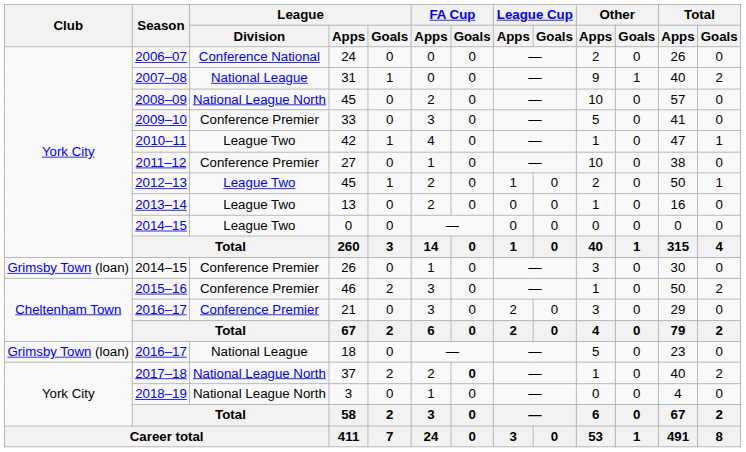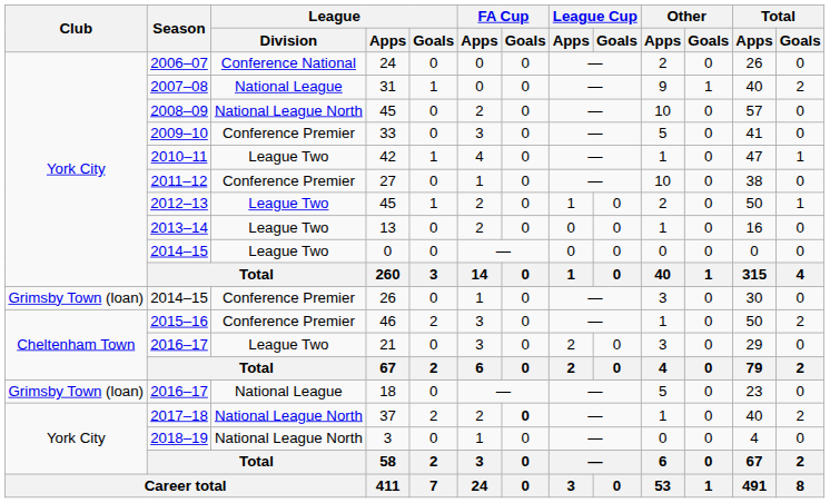 <table class=wikitable style=text-align:center>
 <tr>
 <th rowspan=2>Club</th>
 <th rowspan=2>Season</th>
 <th colspan=3>League</th>
 <th colspan=2><a href='#'>FA Cup</a></th>
 <th colspan=2><a href='#'>League Cup</a></th>
 <th colspan=2>Other</th>
 <th colspan=2>Total</th>
 </tr>
 <tr>
 <th>Division</th>
 <th>Apps</th>
 <th>Goals</th>
 <th>Apps</th>
 <th>Goals</th>
 <th>Apps</th>
 <th>Goals</th>
 <th>Apps</th>
 <th>Goals</th>
 <th>Apps</th>
 <th>Goals</th>
 </tr>
 <tr>
 <td rowspan=10><a href='#'>York City</a></td>
 <td><a href='#'>2006–07</a></td>
 <td><a href='#'>Conference National</a></td>
 <td>24</td>
 <td>0</td>
 <td>0</td>
 <td>0</td>
 <td colspan=2>—</td>
 <td>2</td>
 <td>0</td>
 <td>26</td>
 <td>0</td>
 </tr>
 <tr>
 <td><a href='#'>2007–08</a></td>
 <td><a href='#'>National League</a></td>
 <td>31</td>
 <td>1</td>
 <td>0</td>
 <td>0</td>
 <td colspan=2>—</td>
 <td>9</td>
 <td>1</td>
 <td>40</td>
 <td>2</td>
 </tr>
 <tr>
 <td><a href='#'>2008–09</a></td>
 <td><a href='#'>National League North</a></td>
 <td>45</td>
 <td>0</td>
 <td>2</td>
 <td>0</td>
 <td colspan=2>—</td>
 <td>10</td>
 <td>0</td>
 <td>57</td>
 <td>0</td>
 </tr>
 <tr>
 <td><a href='#'>2009–10</a></td>
 <td>Conference Premier</td>
 <td>33</td>
 <td>0</td>
 <td>3</td>
 <td>0</td>
 <td colspan=2>—</td>
 <td>5</td>
 <td>0</td>
 <td>41</td>
 <td>0</td>
 </tr>
 <tr>
 <td><a href='#'>2010–11</a></td>
 <td>League Two</td>
 <td>42</td>
 <td>1</td>
 <td>4</td>
 <td>0</td>
 <td colspan=2>—</td>
 <td>1</td>
 <td>0</td>
 <td>47</td>
 <td>1</td>
 </tr>
 <tr>
 <td><a href='#'>2011–12</a></td>
 <td>Conference Premier</td>
 <td>27</td>
 <td>0</td>
 <td>1</td>
 <td>0</td>
 <td colspan=2>—</td>
 <td>10</td>
 <td>0</td>
 <td>38</td>
 <td>0</td>
 </tr>
 <tr>
 <td><a href='#'>2012–13</a></td>
 <td><a href='#'>League Two</a></td>
 <td>45</td>
 <td>1</td>
 <td>2</td>
 <td>0</td>
 <td>1</td>
 <td>0</td>
 <td>2</td>
 <td>0</td>
 <td>50</td>
 <td>1</td>
 </tr>
 <tr>
 <td><a href='#'>2013–14</a></td>
 <td>League Two</td>
 <td>13</td>
 <td>0</td>
 <td>2</td>
 <td>0</td>
 <td>0</td>
 <td>0</td>
 <td>1</td>
 <td>0</td>
 <td>16</td>
 <td>0</td>
 </tr>
 <tr>
 <td><a href='#'>2014–15</a></td>
 <td>League Two</td>
 <td>0</td>
 <td>0</td>
 <td colspan=2>—</td>
 <td>0</td>
 <td>0</td>
 <td>0</td>
 <td>0</td>
 <td>0</td>
 <td>0</td>
 </tr>
 <tr>
 <th colspan=2>Total</th>
 <th>260</th>
 <th>3</th>
 <th>14</th>
 <th>0</th>
 <th>1</th>
 <th>0</th>
 <th>40</th>
 <th>1</th>
 <th>315</th>
 <th>4</th>
 </tr>
 <tr>
 <td><a href='#'>Grimsby Town</a> (loan)</td>
 <td>2014–15</td>
 <td>Conference Premier</td>
 <td>26</td>
 <td>0</td>
 <td>1</td>
 <td>0</td>
 <td colspan=2>—</td>
 <td>3</td>
 <td>0</td>
 <td>30</td>
 <td>0</td>
 </tr>
 <tr>
 <td rowspan=3><a href='#'>Cheltenham Town</a></td>
 <td><a href='#'>2015–16</a></td>
 <td>Conference Premier</td>
 <td>46</td>
 <td>2</td>
 <td>3</td>
 <td>0</td>
 <td colspan=2>—</td>
 <td>1</td>
 <td>0</td>
 <td>50</td>
 <td>2</td>
 </tr>
 <tr>
 <td><a href='#'>2016–17</a></td>
-<td><a href='#'>Conference Premier</a></td>
+<td>League Two</td>
 <td>21</td>
 <td>0</td>
 <td>3</td>
 <td>0</td>
 <td>2</td>
 <td>0</td>
 <td>3</td>
 <td>0</td>
 <td>29</td>
 <td>0</td>
 </tr>
 <tr>
 <th colspan=2>Total</th>
 <th>67</th>
 <th>2</th>
 <th>6</th>
 <th>0</th>
 <th>2</th>
 <th>0</th>
 <th>4</th>
 <th>0</th>
 <th>79</th>
 <th>2</th>
 </tr>
 <tr>
 <td><a href='#'>Grimsby Town</a> (loan)</td>
 <td><a href='#'>2016–17</a></td>
 <td>National League</td>
 <td>18</td>
 <td>0</td>
 <td colspan=2>—</td>
 <td colspan=2>—</td>
 <td>5</td>
 <td>0</td>
 <td>23</td>
 <td>0</td>
 </tr>
 <tr>
 <td rowspan=3>York City</td>
 <td><a href='#'>2017–18</a></td>
 <td><a href='#'>National League North</a></td>
 <td>37</td>
 <td>2</td>
 <td>2</td>
 <td><strong>0</strong></td>
 <td colspan=2>—</td>
 <td>1</td>
 <td>0</td>
 <td>40</td>
 <td>2</td>
 </tr>
 <tr>
 <td><a href='#'>2018–19</a></td>
 <td>National League North</td>
 <td>3</td>
 <td>0</td>
 <td>1</td>
 <td>0</td>
 <td colspan=2>—</td>
 <td>0</td>
 <td>0</td>
 <td>4</td>
 <td>0</td>
 </tr>
 <tr>
 <th colspan=2>Total</th>
 <th>58</th>
 <th>2</th>
 <th>3</th>
 <th>0</th>
 <th colspan=2>—</th>
 <th>6</th>
 <th>0</th>
 <th>67</th>
 <th>2</th>
 </tr>
 <tr>
 <th colspan=3>Career total</th>
 <th>411</th>
 <th>7</th>
 <th>24</th>
 <th>0</th>
 <th>3</th>
 <th>0</th>
 <th>53</th>
 <th>1</th>
 <th>491</th>
 <th>8</th>
 </tr>
 </table>
